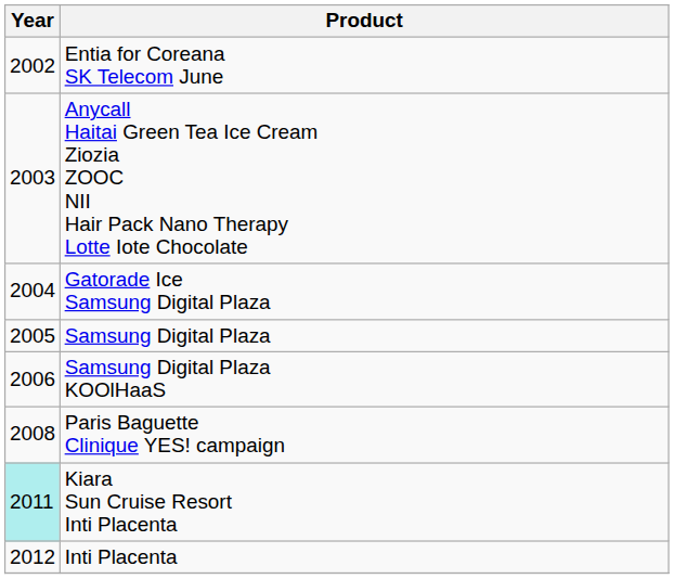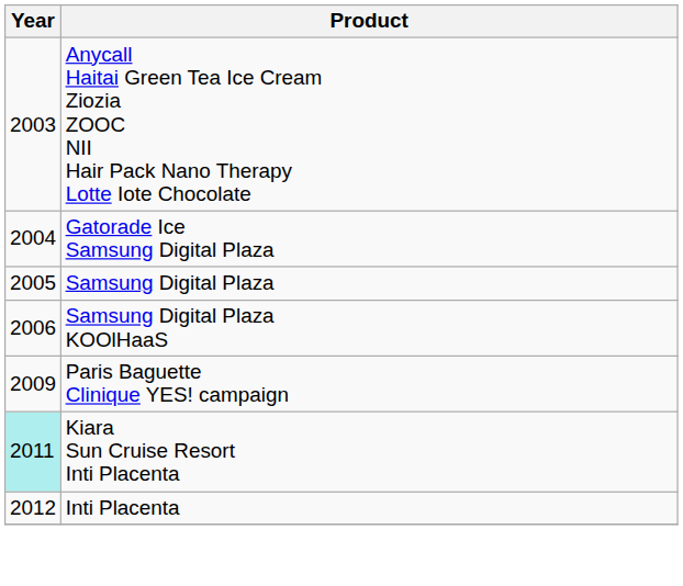 <table class="wikitable" style="width:520px">
 <tr>
 <th width=10>Year</th>
 <th>Product</th>
-</tr>
-<tr>
-<td>2002</td>
-<td>Entia for Coreana <br> <a href='#'>SK Telecom</a> June</td>
 </tr>
 <tr>
 <td>2003</td>
 <td><a href='#'>Anycall</a> <br> <a href='#'>Haitai</a> Green Tea Ice Cream <br> Ziozia <br> ZOOC <br> NII <br> Hair Pack Nano Therapy <br> <a href='#'>Lotte</a> Iote Chocolate</td>
 </tr>
 <tr>
 <td>2004</td>
 <td><a href='#'>Gatorade</a> Ice <br> <a href='#'>Samsung</a> Digital Plaza</td>
 </tr>
 <tr>
 <td>2005</td>
 <td><a href='#'>Samsung</a> Digital Plaza</td>
 </tr>
 <tr>
 <td>2006</td>
 <td><a href='#'>Samsung</a> Digital Plaza <br> KOOlHaaS</td>
 </tr>
 <tr>
-<td>2008</td>
+<td>2009</td>
 <td>Paris Baguette <br> <a href='#'>Clinique</a> YES! campaign</td>
 </tr>
 <tr>
 <td style="background: paleturquoise;">2011</td>
 <td>Kiara <br> Sun Cruise Resort <br> Inti Placenta</td>
 </tr>
 <tr>
 <td>2012</td>
 <td>Inti Placenta</td>
 </tr>
 <tr>
 </tr>
 </table>
